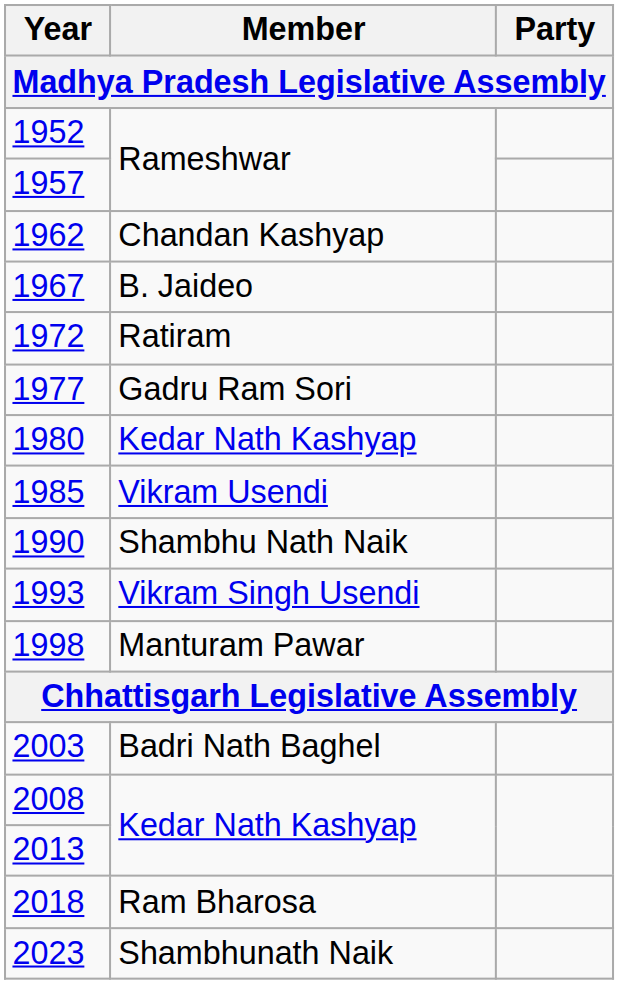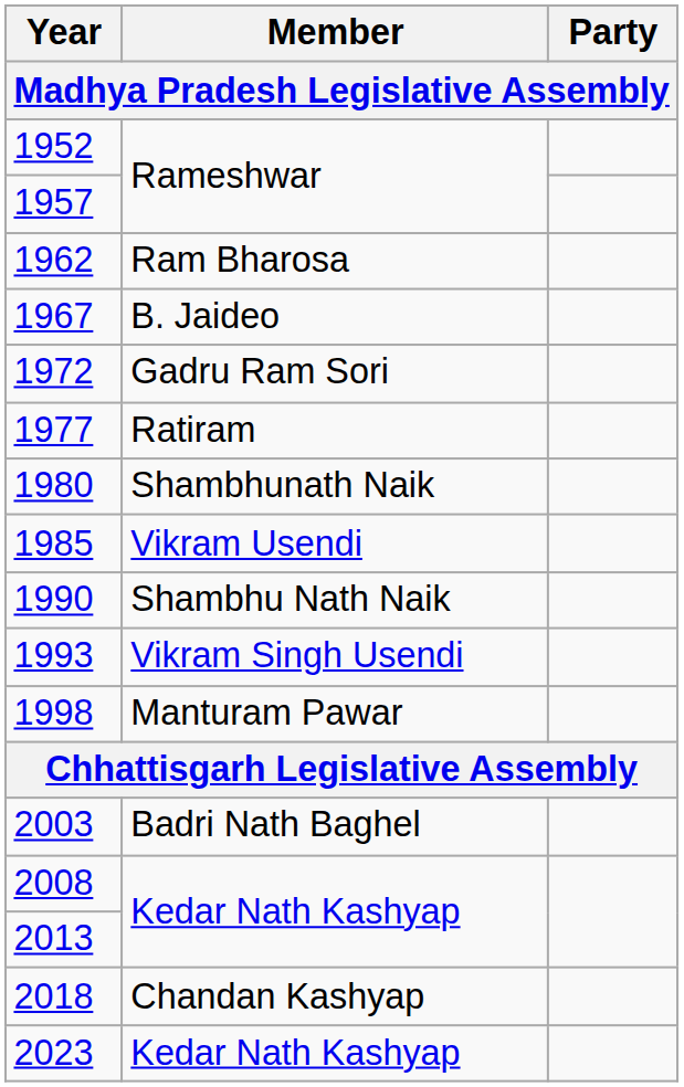 <table class="wikitable">
 <tr>
 <th>Year</th>
 <th>Member</th>
 <th colspan="2">Party</th>
 </tr>
 <tr>
 <th colspan=4><a href='#'>Madhya Pradesh Legislative Assembly</a></th>
 </tr>
 <tr>
 <td><a href='#'>1952</a></td>
 <td rowspan=2>Rameshwar</td>
 <td></td>
 </tr>
 <tr>
 <td><a href='#'>1957</a></td>
 </tr>
 <tr>
 <td><a href='#'>1962</a></td>
-<td>Chandan Kashyap</td>
+<td>Ram Bharosa</td>
 <td></td>
 </tr>
 <tr>
 <td><a href='#'>1967</a></td>
 <td>B. Jaideo</td>
 </tr>
 <tr>
 <td><a href='#'>1972</a></td>
+<td>Gadru Ram Sori</td>
+<td></td>
+</tr>
+<tr>
+<td><a href='#'>1977</a></td>
 <td>Ratiram</td>
 <td></td>
 </tr>
 <tr>
-<td><a href='#'>1977</a></td>
-<td>Gadru Ram Sori</td>
-<td></td>
-</tr>
-<tr>
 <td><a href='#'>1980</a></td>
-<td><a href='#'>Kedar Nath Kashyap</a></td>
+<td>Shambhunath Naik</td>
 </tr>
 <tr>
 <td><a href='#'>1985</a></td>
 <td><a href='#'>Vikram Usendi</a></td>
 <td></td>
 </tr>
 <tr>
 <td><a href='#'>1990</a></td>
 <td>Shambhu Nath Naik</td>
 <td></td>
 </tr>
 <tr>
 <td><a href='#'>1993</a></td>
 <td><a href='#'>Vikram Singh Usendi</a></td>
 </tr>
 <tr>
 <td><a href='#'>1998</a></td>
 <td>Manturam Pawar</td>
 <td></td>
 </tr>
 <tr>
 <th colspan=4><a href='#'>Chhattisgarh Legislative Assembly</a></th>
 </tr>
 <tr>
 <td><a href='#'>2003</a></td>
 <td>Badri Nath Baghel</td>
 <td></td>
 </tr>
 <tr>
 <td><a href='#'>2008</a></td>
 <td rowspan=2><a href='#'>Kedar Nath Kashyap</a></td>
 </tr>
 <tr>
 <td><a href='#'>2013</a></td>
 </tr>
 <tr>
 <td><a href='#'>2018</a></td>
-<td>Ram Bharosa</td>
+<td>Chandan Kashyap</td>
 <td></td>
 </tr>
 <tr>
 <td><a href='#'>2023</a></td>
-<td>Shambhunath Naik</td>
+<td><a href='#'>Kedar Nath Kashyap</a></td>
 <td></td>
 </tr>
 </table>
